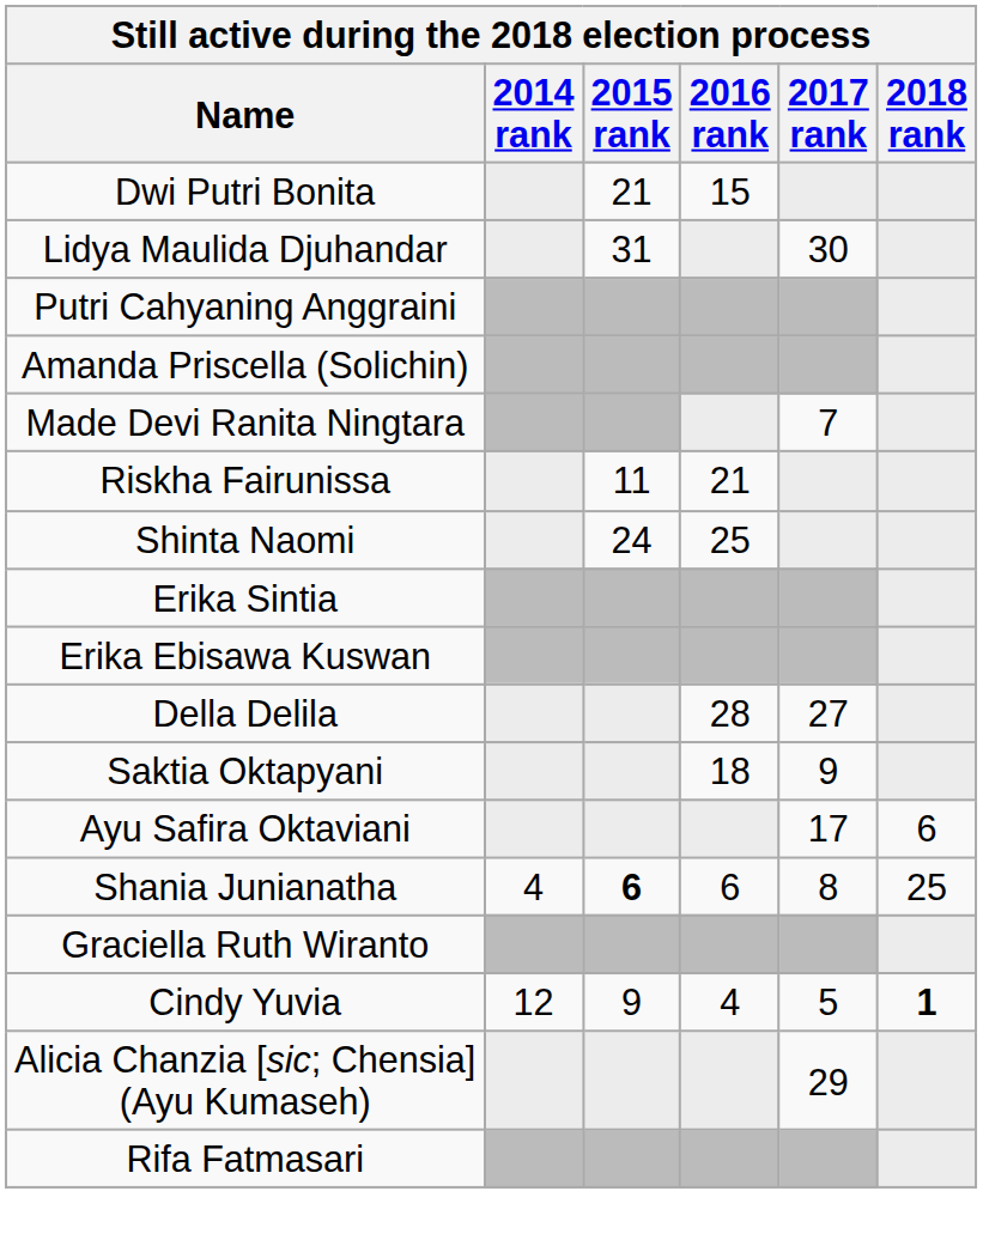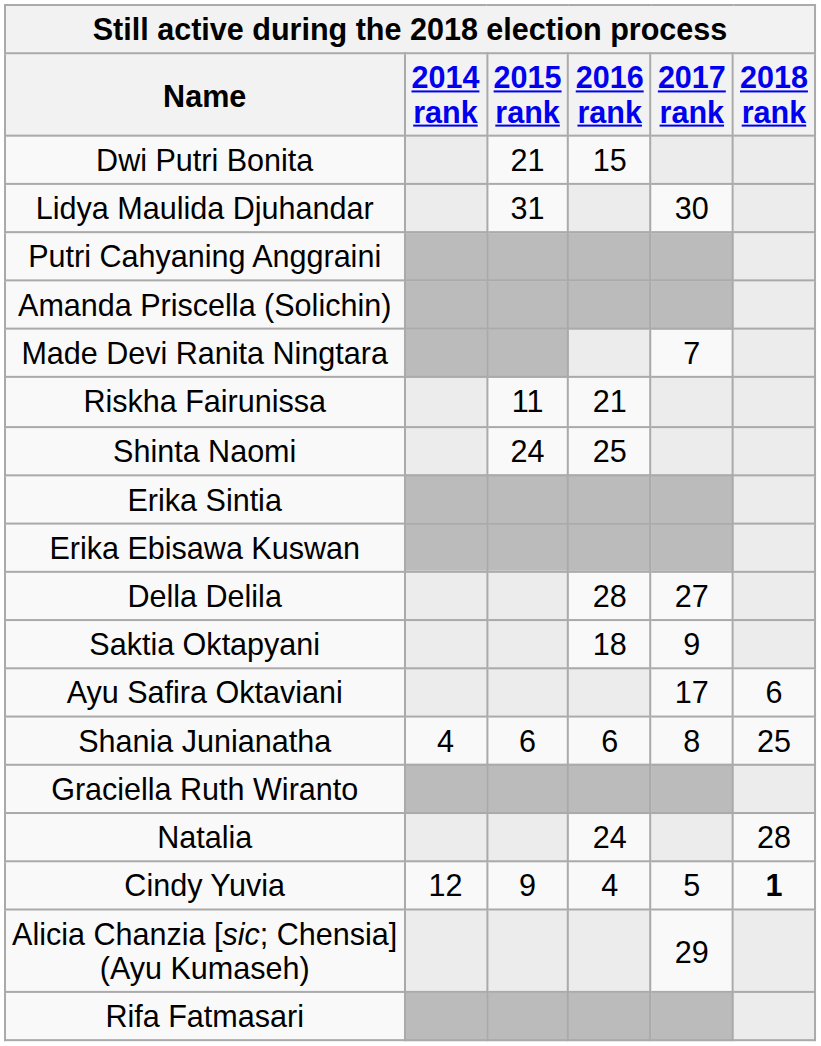 <table class="wikitable sortable" style="font-size:95%; text-align:center;">
 <tr>
 <th colspan=6>Still active during the 2018 election process</th>
 </tr>
 <tr>
 <th>Name</th>
 <th><a href='#'>2014<br>rank</a></th>
 <th><a href='#'>2015<br>rank</a></th>
 <th><a href='#'>2016<br>rank</a></th>
 <th><a href='#'>2017<br>rank</a></th>
 <th><a href='#'>2018<br>rank</a></th>
 </tr>
 <tr>
 <td>Dwi Putri Bonita</td>
 <td style="background:#ececec; text-align:center; color:gray;"></td>
 <td>21</td>
 <td>15</td>
 <td style="background:#ececec; text-align:center; color:gray;"></td>
 <td style="background:#ececec; text-align:center; color:gray;"></td>
 </tr>
 <tr>
 <td>Lidya Maulida Djuhandar</td>
 <td style="background:#ececec; text-align:center; color:gray;"></td>
 <td>31</td>
 <td style="background:#ececec; text-align:center; color:gray;"></td>
 <td>30</td>
 <td style="background:#ececec; text-align:center; color:gray;"></td>
 </tr>
 <tr>
 <td>Putri Cahyaning Anggraini</td>
 <td style="background:#bbb;"> </td>
 <td style="background:#bbb;"> </td>
 <td style="background:#bbb;"> </td>
 <td style="background:#bbb;"> </td>
 <td style="background:#ececec; text-align:center; color:gray;"></td>
 </tr>
 <tr>
 <td>Amanda Priscella (Solichin)</td>
 <td style="background:#bbb;"> </td>
 <td style="background:#bbb;"> </td>
 <td style="background:#bbb;"> </td>
 <td style="background:#bbb;"> </td>
 <td style="background:#ececec; text-align:center; color:gray;"></td>
 </tr>
 <tr>
 <td>Made Devi Ranita Ningtara</td>
 <td style="background:#bbb;"> </td>
 <td style="background:#bbb;"> </td>
 <td style="background:#ececec; text-align:center; color:gray;"></td>
 <td>7</td>
 <td style="background:#ececec; text-align:center; color:gray;"></td>
 </tr>
 <tr>
 <td>Riskha Fairunissa</td>
 <td style="background:#ececec; text-align:center; color:gray;"></td>
 <td>11</td>
 <td>21</td>
 <td style="background:#ececec; text-align:center; color:gray;"></td>
 <td style="background:#ececec; text-align:center; color:gray;"></td>
 </tr>
 <tr>
 <td>Shinta Naomi</td>
 <td style="background:#ececec; text-align:center; color:gray;"></td>
 <td>24</td>
 <td>25</td>
 <td style="background:#ececec; text-align:center; color:gray;"></td>
 <td style="background:#ececec; text-align:center; color:gray;"></td>
 </tr>
 <tr>
 <td>Erika Sintia</td>
 <td style="background:#bbb;"> </td>
 <td style="background:#bbb;"> </td>
 <td style="background:#bbb;"> </td>
 <td style="background:#bbb;"> </td>
 <td style="background:#ececec; text-align:center; color:gray;"></td>
 </tr>
 <tr>
 <td>Erika Ebisawa Kuswan</td>
 <td style="background:#bbb;"> </td>
 <td style="background:#bbb;"> </td>
 <td style="background:#bbb;"> </td>
 <td style="background:#bbb;"> </td>
 <td style="background:#ececec; text-align:center; color:gray;"></td>
 </tr>
 <tr>
 <td>Della Delila</td>
 <td style="background:#ececec; text-align:center; color:gray;"></td>
 <td style="background:#ececec; text-align:center; color:gray;"></td>
 <td>28</td>
 <td>27</td>
 <td style="background:#ececec; text-align:center; color:gray;"></td>
 </tr>
 <tr>
 <td>Saktia Oktapyani</td>
 <td style="background:#ececec; text-align:center; color:gray;"></td>
 <td style="background:#ececec; text-align:center; color:gray;"></td>
 <td>18</td>
 <td>9</td>
 <td style="background:#ececec; text-align:center; color:gray;"></td>
 </tr>
 <tr>
 <td>Ayu Safira Oktaviani</td>
 <td style="background:#ececec; text-align:center; color:gray;"></td>
 <td style="background:#ececec; text-align:center; color:gray;"></td>
 <td style="background:#ececec; text-align:center; color:gray;"></td>
 <td>17</td>
 <td>6</td>
 </tr>
 <tr>
 <td>Shania Junianatha</td>
 <td>4</td>
-<td><strong>6</strong></td>
+<td>6</td>
 <td>6</td>
 <td>8</td>
 <td>25</td>
 </tr>
 <tr>
 <td>Graciella Ruth Wiranto</td>
 <td style="background:#bbb;"> </td>
 <td style="background:#bbb;"> </td>
 <td style="background:#bbb;"> </td>
 <td style="background:#bbb;"> </td>
 <td style="background:#ececec; text-align:center; color:gray;"></td>
+</tr>
+<tr>
+<td>Natalia</td>
+<td style="background:#ececec; text-align:center; color:gray;"></td>
+<td style="background:#ececec; text-align:center; color:gray;"></td>
+<td>24</td>
+<td style="background:#ececec; text-align:center; color:gray;"></td>
+<td>28</td>
 </tr>
 <tr>
 <td>Cindy Yuvia</td>
 <td>12</td>
 <td>9</td>
 <td>4</td>
 <td>5</td>
 <td><strong>1</strong></td>
 </tr>
 <tr>
 <td>Alicia Chanzia [<em>sic</em>; Chensia]<br>(Ayu Kumaseh)</td>
 <td style="background:#ececec; text-align:center; color:gray;"></td>
 <td style="background:#ececec; text-align:center; color:gray;"></td>
 <td style="background:#ececec; text-align:center; color:gray;"></td>
 <td>29</td>
 <td style="background:#ececec; text-align:center; color:gray;"></td>
 </tr>
 <tr>
 <td>Rifa Fatmasari</td>
 <td style="background:#bbb;"> </td>
 <td style="background:#bbb;"> </td>
 <td style="background:#bbb;"> </td>
 <td style="background:#bbb;"> </td>
 <td style="background:#ececec; text-align:center; color:gray;"></td>
 </tr>
 </table>
